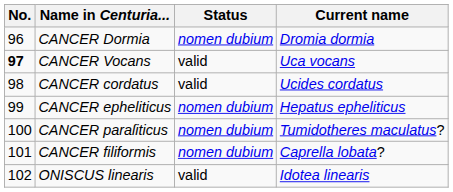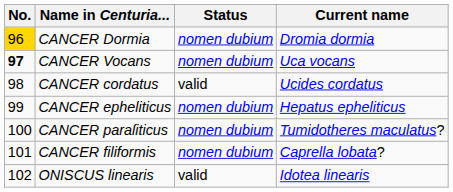 <table class="wikitable sortable">
 <tr>
 <th>No.</th>
 <th>Name in <em>Centuria...</em></th>
 <th>Status</th>
 <th>Current name</th>
 </tr>
 <tr>
-<td>96</td>
+<td style="background: gold;">96</td>
 <td><em>CANCER Dormia</em></td>
 <td><em><a href='#'>nomen dubium</a></em> </td>
 <td><em><a href='#'>Dromia dormia</a></em></td>
 </tr>
 <tr>
 <td><strong>97</strong></td>
 <td><em>CANCER Vocans</em> </td>
-<td>valid </td>
+<td><em><a href='#'>nomen dubium</a></em> </td>
 <td><em><a href='#'>Uca vocans</a></em></td>
 </tr>
 <tr>
 <td>98</td>
 <td><em>CANCER cordatus</em></td>
 <td>valid </td>
 <td><em><a href='#'>Ucides cordatus</a></em></td>
 </tr>
 <tr>
 <td>99</td>
 <td><em>CANCER epheliticus</em></td>
 <td><em><a href='#'>nomen dubium</a></em> </td>
 <td><em><a href='#'>Hepatus epheliticus</a></em></td>
 </tr>
 <tr>
 <td>100</td>
 <td><em>CANCER paraſiticus</em></td>
 <td><em><a href='#'>nomen dubium</a></em> </td>
 <td><em><a href='#'>Tumidotheres maculatus</a></em>?</td>
 </tr>
 <tr>
 <td>101</td>
 <td><em>CANCER filiformis</em></td>
 <td><em><a href='#'>nomen dubium</a></em> </td>
 <td><em><a href='#'>Caprella lobata</a></em>?</td>
 </tr>
 <tr>
 <td>102</td>
 <td><em>ONISCUS linearis</em></td>
 <td>valid </td>
 <td><em><a href='#'>Idotea linearis</a></em></td>
 </tr>
 </table>
